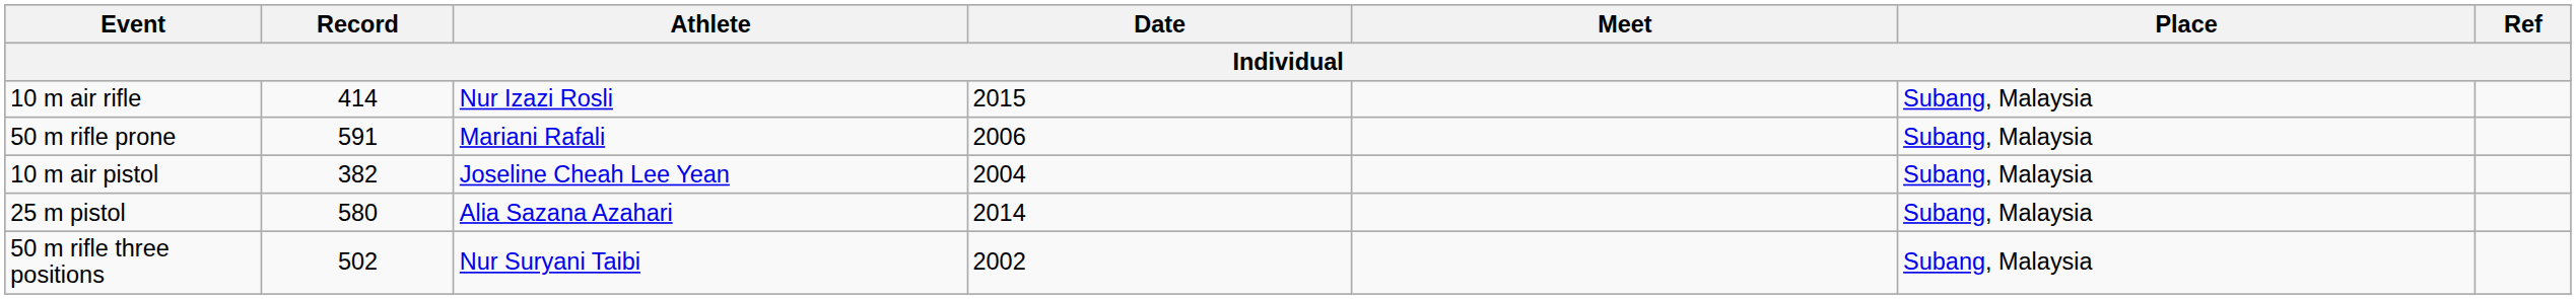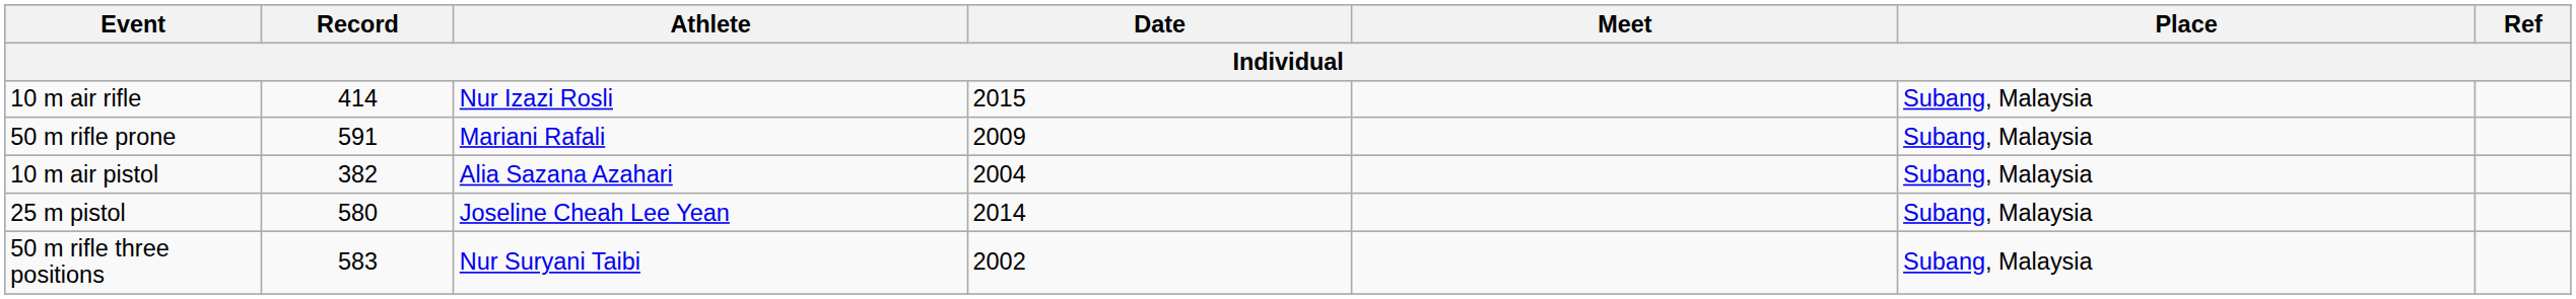 <table class="wikitable" style="font-size:90%; width: 98%;">
 <tr>
 <th width=8%>Event</th>
 <th width=6%>Record</th>
 <th width=16%>Athlete</th>
 <th width=12%>Date</th>
 <th width=17%>Meet</th>
 <th width=18%>Place</th>
 <th width=3%>Ref</th>
 </tr>
 <tr bgcolor="#DDDDDD">
 <th colspan="8">Individual</th>
 </tr>
 <tr>
 <td>10 m air rifle</td>
 <td align=center>414</td>
 <td><a href='#'>Nur Izazi Rosli</a></td>
 <td>2015</td>
 <td></td>
 <td> <a href='#'>Subang</a>, Malaysia</td>
 <td></td>
 </tr>
 <tr>
 <td>50 m rifle prone</td>
 <td align=center>591</td>
 <td><a href='#'>Mariani Rafali</a></td>
-<td>2006</td>
+<td>2009</td>
 <td></td>
 <td> <a href='#'>Subang</a>, Malaysia</td>
 <td></td>
 </tr>
 <tr>
 <td>10 m air pistol</td>
 <td align=center>382</td>
-<td><a href='#'>Joseline Cheah Lee Yean</a></td>
+<td><a href='#'>Alia Sazana Azahari</a></td>
 <td>2004</td>
 <td></td>
 <td> <a href='#'>Subang</a>, Malaysia</td>
 <td></td>
 </tr>
 <tr>
 <td>25 m pistol</td>
 <td align=center>580</td>
-<td><a href='#'>Alia Sazana Azahari</a></td>
+<td><a href='#'>Joseline Cheah Lee Yean</a></td>
 <td>2014</td>
 <td></td>
 <td> <a href='#'>Subang</a>, Malaysia</td>
 <td></td>
 </tr>
 <tr>
 <td>50 m rifle three positions</td>
-<td align=center>502</td>
+<td align=center>583</td>
 <td><a href='#'>Nur Suryani Taibi</a></td>
 <td>2002</td>
 <td></td>
 <td> <a href='#'>Subang</a>, Malaysia</td>
 <td></td>
 </tr>
 </table>
